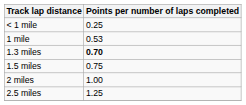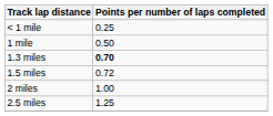 <table class="wikitable" style="background:#f9f9f9; font-size:85%">
 <tr>
 <th style="background-color:#f2f3f4">Track lap distance</th>
 <th style="background-color:#f2f3f4">Points per number of laps completed</th>
 </tr>
 <tr>
 <td>< 1 mile</td>
 <td>0.25</td>
 </tr>
 <tr>
 <td>1 mile</td>
-<td>0.53</td>
+<td>0.50</td>
 </tr>
 <tr>
 <td>1.3 miles</td>
 <td><strong>0.70</strong></td>
 </tr>
 <tr>
 <td>1.5 miles</td>
-<td>0.75</td>
+<td>0.72</td>
 </tr>
 <tr>
 <td>2 miles</td>
 <td>1.00</td>
 </tr>
 <tr>
 <td>2.5 miles</td>
 <td>1.25</td>
 </tr>
 <tr>
 </tr>
 </table>
